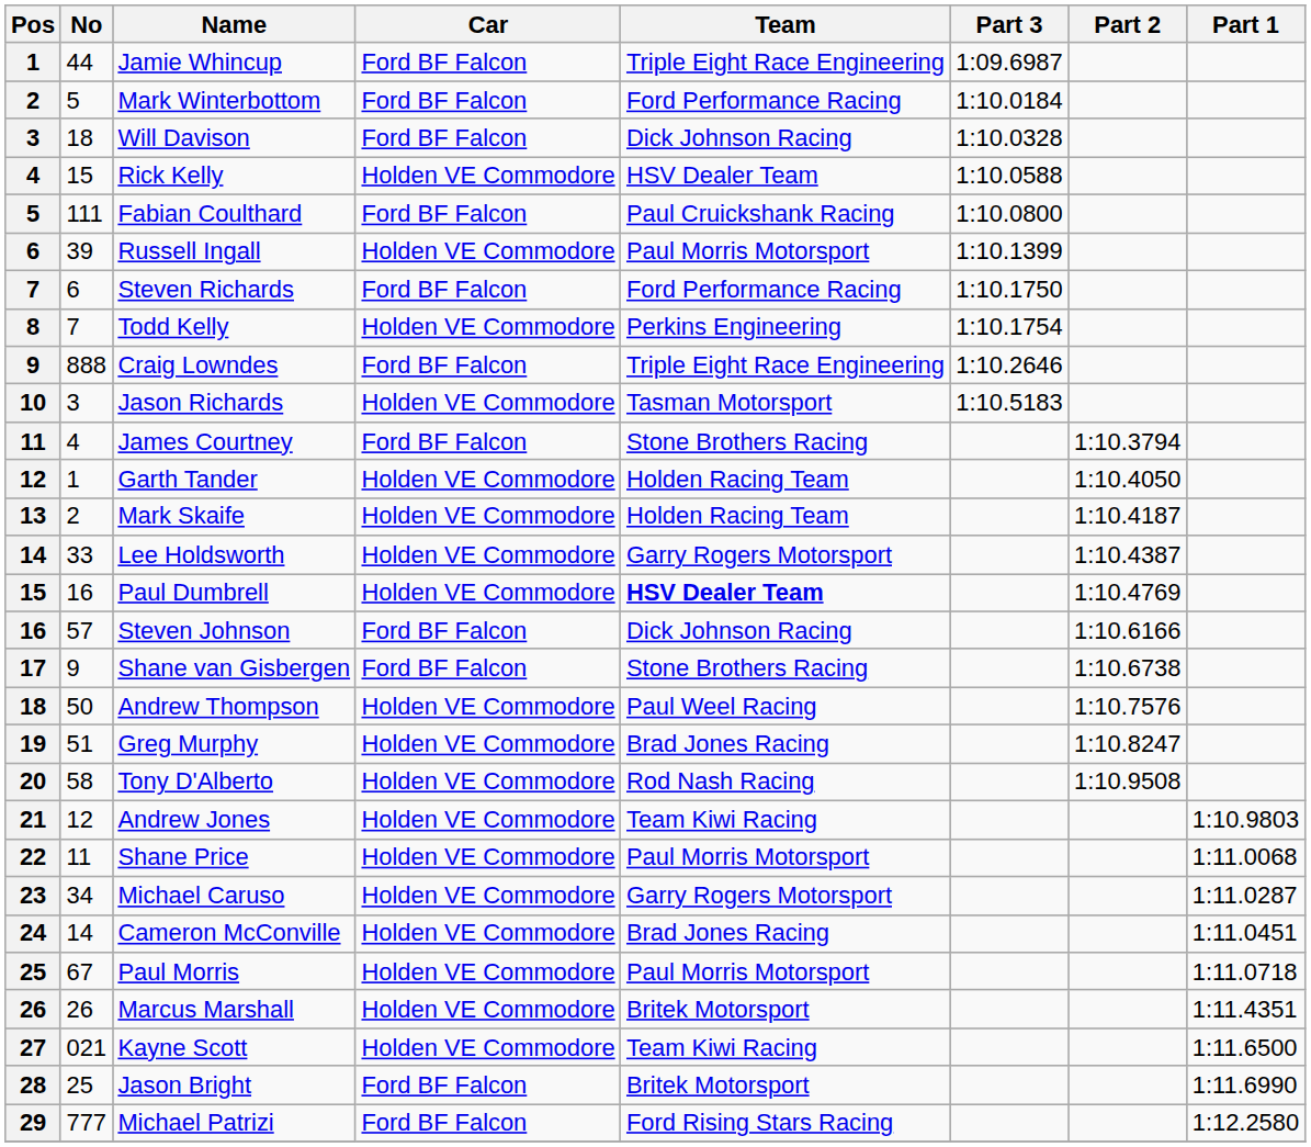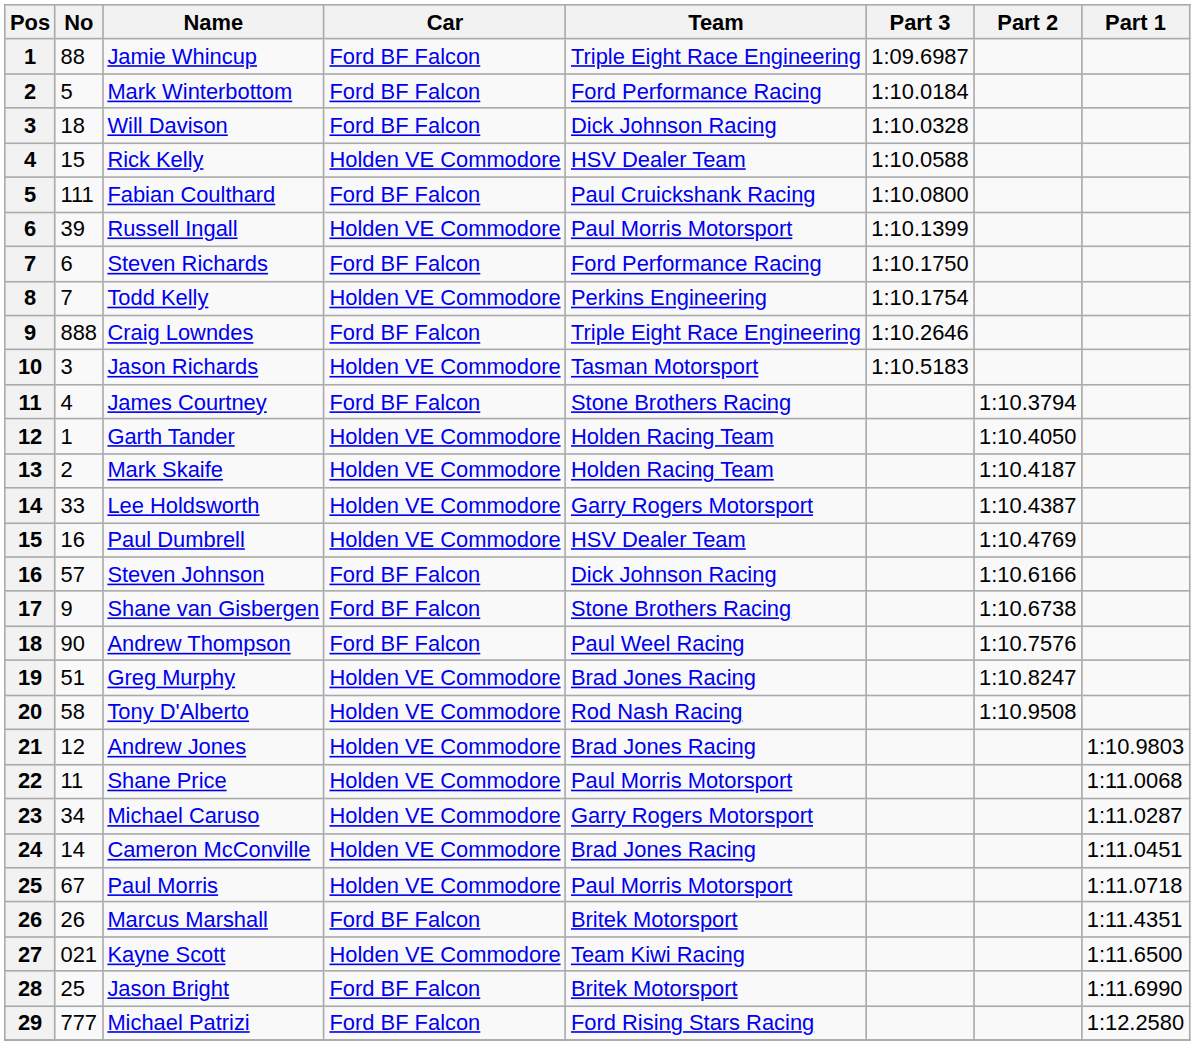 <table class="wikitable" style="font-size: 85%;">
 <tr>
 <th>Pos</th>
 <th>No</th>
 <th>Name</th>
 <th>Car</th>
 <th>Team</th>
 <th>Part 3</th>
 <th>Part 2</th>
 <th>Part 1</th>
 </tr>
 <tr>
 <th>1</th>
-<td>44</td>
+<td>88</td>
 <td> <a href='#'>Jamie Whincup</a></td>
 <td><a href='#'>Ford BF Falcon</a></td>
 <td><a href='#'>Triple Eight Race Engineering</a></td>
 <td>1:09.6987</td>
 <td></td>
 <td></td>
 </tr>
 <tr>
 <th>2</th>
 <td>5</td>
 <td> <a href='#'>Mark Winterbottom</a></td>
 <td><a href='#'>Ford BF Falcon</a></td>
 <td><a href='#'>Ford Performance Racing</a></td>
 <td>1:10.0184</td>
 <td></td>
 <td></td>
 </tr>
 <tr>
 <th>3</th>
 <td>18</td>
 <td> <a href='#'>Will Davison</a></td>
 <td><a href='#'>Ford BF Falcon</a></td>
 <td><a href='#'>Dick Johnson Racing</a></td>
 <td>1:10.0328</td>
 <td></td>
 <td></td>
 </tr>
 <tr>
 <th>4</th>
 <td>15</td>
 <td> <a href='#'>Rick Kelly</a></td>
 <td><a href='#'>Holden VE Commodore</a></td>
 <td><a href='#'>HSV Dealer Team</a></td>
 <td>1:10.0588</td>
 <td></td>
 <td></td>
 </tr>
 <tr>
 <th>5</th>
 <td>111</td>
 <td> <a href='#'>Fabian Coulthard</a></td>
 <td><a href='#'>Ford BF Falcon</a></td>
 <td><a href='#'>Paul Cruickshank Racing</a></td>
 <td>1:10.0800</td>
 <td></td>
 <td></td>
 </tr>
 <tr>
 <th>6</th>
 <td>39</td>
 <td> <a href='#'>Russell Ingall</a></td>
 <td><a href='#'>Holden VE Commodore</a></td>
 <td><a href='#'>Paul Morris Motorsport</a></td>
 <td>1:10.1399</td>
 <td></td>
 <td></td>
 </tr>
 <tr>
 <th>7</th>
 <td>6</td>
 <td> <a href='#'>Steven Richards</a></td>
 <td><a href='#'>Ford BF Falcon</a></td>
 <td><a href='#'>Ford Performance Racing</a></td>
 <td>1:10.1750</td>
 <td></td>
 <td></td>
 </tr>
 <tr>
 <th>8</th>
 <td>7</td>
 <td> <a href='#'>Todd Kelly</a></td>
 <td><a href='#'>Holden VE Commodore</a></td>
 <td><a href='#'>Perkins Engineering</a></td>
 <td>1:10.1754</td>
 <td></td>
 <td></td>
 </tr>
 <tr>
 <th>9</th>
 <td>888</td>
 <td> <a href='#'>Craig Lowndes</a></td>
 <td><a href='#'>Ford BF Falcon</a></td>
 <td><a href='#'>Triple Eight Race Engineering</a></td>
 <td>1:10.2646</td>
 <td></td>
 <td></td>
 </tr>
 <tr>
 <th>10</th>
 <td>3</td>
 <td> <a href='#'>Jason Richards</a></td>
 <td><a href='#'>Holden VE Commodore</a></td>
 <td><a href='#'>Tasman Motorsport</a></td>
 <td>1:10.5183</td>
 <td></td>
 <td></td>
 </tr>
 <tr>
 <th>11</th>
 <td>4</td>
 <td> <a href='#'>James Courtney</a></td>
 <td><a href='#'>Ford BF Falcon</a></td>
 <td><a href='#'>Stone Brothers Racing</a></td>
 <td></td>
 <td>1:10.3794</td>
 <td></td>
 </tr>
 <tr>
 <th>12</th>
 <td>1</td>
 <td> <a href='#'>Garth Tander</a></td>
 <td><a href='#'>Holden VE Commodore</a></td>
 <td><a href='#'>Holden Racing Team</a></td>
 <td></td>
 <td>1:10.4050</td>
 <td></td>
 </tr>
 <tr>
 <th>13</th>
 <td>2</td>
 <td> <a href='#'>Mark Skaife</a></td>
 <td><a href='#'>Holden VE Commodore</a></td>
 <td><a href='#'>Holden Racing Team</a></td>
 <td></td>
 <td>1:10.4187</td>
 <td></td>
 </tr>
 <tr>
 <th>14</th>
 <td>33</td>
 <td> <a href='#'>Lee Holdsworth</a></td>
 <td><a href='#'>Holden VE Commodore</a></td>
 <td><a href='#'>Garry Rogers Motorsport</a></td>
 <td></td>
 <td>1:10.4387</td>
 <td></td>
 </tr>
 <tr>
 <th>15</th>
 <td>16</td>
 <td> <a href='#'>Paul Dumbrell</a></td>
 <td><a href='#'>Holden VE Commodore</a></td>
-<td><strong><a href='#'>HSV Dealer Team</a></strong></td>
+<td><a href='#'>HSV Dealer Team</a></td>
 <td></td>
 <td>1:10.4769</td>
 <td></td>
 </tr>
 <tr>
 <th>16</th>
 <td>57</td>
 <td> <a href='#'>Steven Johnson</a></td>
 <td><a href='#'>Ford BF Falcon</a></td>
 <td><a href='#'>Dick Johnson Racing</a></td>
 <td></td>
 <td>1:10.6166</td>
 <td></td>
 </tr>
 <tr>
 <th>17</th>
 <td>9</td>
 <td> <a href='#'>Shane van Gisbergen</a></td>
 <td><a href='#'>Ford BF Falcon</a></td>
 <td><a href='#'>Stone Brothers Racing</a></td>
 <td></td>
 <td>1:10.6738</td>
 <td></td>
 </tr>
 <tr>
 <th>18</th>
-<td>50</td>
+<td>90</td>
 <td> <a href='#'>Andrew Thompson</a></td>
-<td><a href='#'>Holden VE Commodore</a></td>
+<td><a href='#'>Ford BF Falcon</a></td>
 <td><a href='#'>Paul Weel Racing</a></td>
 <td></td>
 <td>1:10.7576</td>
 <td></td>
 </tr>
 <tr>
 <th>19</th>
 <td>51</td>
 <td> <a href='#'>Greg Murphy</a></td>
 <td><a href='#'>Holden VE Commodore</a></td>
 <td><a href='#'>Brad Jones Racing</a></td>
 <td></td>
 <td>1:10.8247</td>
 <td></td>
 </tr>
 <tr>
 <th>20</th>
 <td>58</td>
 <td> <a href='#'>Tony D'Alberto</a></td>
 <td><a href='#'>Holden VE Commodore</a></td>
 <td><a href='#'>Rod Nash Racing</a></td>
 <td></td>
 <td>1:10.9508</td>
 <td></td>
 </tr>
 <tr>
 <th>21</th>
 <td>12</td>
 <td> <a href='#'>Andrew Jones</a></td>
 <td><a href='#'>Holden VE Commodore</a></td>
-<td><a href='#'>Team Kiwi Racing</a></td>
+<td><a href='#'>Brad Jones Racing</a></td>
 <td></td>
 <td></td>
 <td>1:10.9803</td>
 </tr>
 <tr>
 <th>22</th>
 <td>11</td>
 <td> <a href='#'>Shane Price</a></td>
 <td><a href='#'>Holden VE Commodore</a></td>
 <td><a href='#'>Paul Morris Motorsport</a></td>
 <td></td>
 <td></td>
 <td>1:11.0068</td>
 </tr>
 <tr>
 <th>23</th>
 <td>34</td>
 <td> <a href='#'>Michael Caruso</a></td>
 <td><a href='#'>Holden VE Commodore</a></td>
 <td><a href='#'>Garry Rogers Motorsport</a></td>
 <td></td>
 <td></td>
 <td>1:11.0287</td>
 </tr>
 <tr>
 <th>24</th>
 <td>14</td>
 <td> <a href='#'>Cameron McConville</a></td>
 <td><a href='#'>Holden VE Commodore</a></td>
 <td><a href='#'>Brad Jones Racing</a></td>
 <td></td>
 <td></td>
 <td>1:11.0451</td>
 </tr>
 <tr>
 <th>25</th>
 <td>67</td>
 <td> <a href='#'>Paul Morris</a></td>
 <td><a href='#'>Holden VE Commodore</a></td>
 <td><a href='#'>Paul Morris Motorsport</a></td>
 <td></td>
 <td></td>
 <td>1:11.0718</td>
 </tr>
 <tr>
 <th>26</th>
 <td>26</td>
 <td> <a href='#'>Marcus Marshall</a></td>
-<td><a href='#'>Holden VE Commodore</a></td>
+<td><a href='#'>Ford BF Falcon</a></td>
 <td><a href='#'>Britek Motorsport</a></td>
 <td></td>
 <td></td>
 <td>1:11.4351</td>
 </tr>
 <tr>
 <th>27</th>
 <td>021</td>
 <td> <a href='#'>Kayne Scott</a></td>
 <td><a href='#'>Holden VE Commodore</a></td>
 <td><a href='#'>Team Kiwi Racing</a></td>
 <td></td>
 <td></td>
 <td>1:11.6500</td>
 </tr>
 <tr>
 <th>28</th>
 <td>25</td>
 <td> <a href='#'>Jason Bright</a></td>
 <td><a href='#'>Ford BF Falcon</a></td>
 <td><a href='#'>Britek Motorsport</a></td>
 <td></td>
 <td></td>
 <td>1:11.6990</td>
 </tr>
 <tr>
 <th>29</th>
 <td>777</td>
 <td> <a href='#'>Michael Patrizi</a></td>
 <td><a href='#'>Ford BF Falcon</a></td>
 <td><a href='#'>Ford Rising Stars Racing</a></td>
 <td></td>
 <td></td>
 <td>1:12.2580</td>
 </tr>
 <tr>
 </tr>
 </table>
